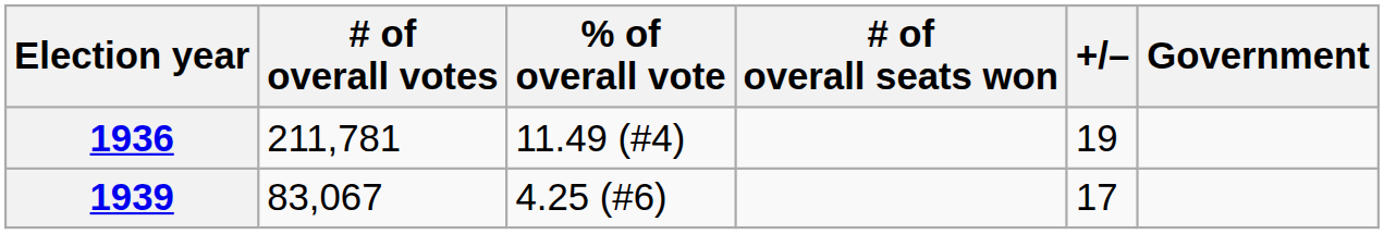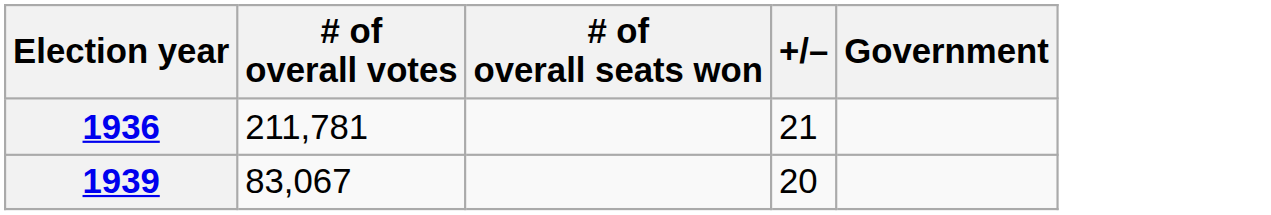 <table class=wikitable>
 <tr>
 <th>Election year</th>
 <th># of<br>overall votes</th>
-<th>% of<br>overall vote</th>
 <th># of<br>overall seats won</th>
 <th>+/–</th>
 <th>Government</th>
 </tr>
 <tr>
 <th><a href='#'>1936</a></th>
 <td>211,781</td>
-<td>11.49 (#4)</td>
 <td></td>
-<td> 19</td>
+<td> 21</td>
 <td></td>
 </tr>
 <tr>
 <th><a href='#'>1939</a></th>
 <td>83,067</td>
-<td>4.25 (#6)</td>
 <td></td>
-<td> 17</td>
+<td> 20</td>
 <td></td>
 </tr>
 </table>
